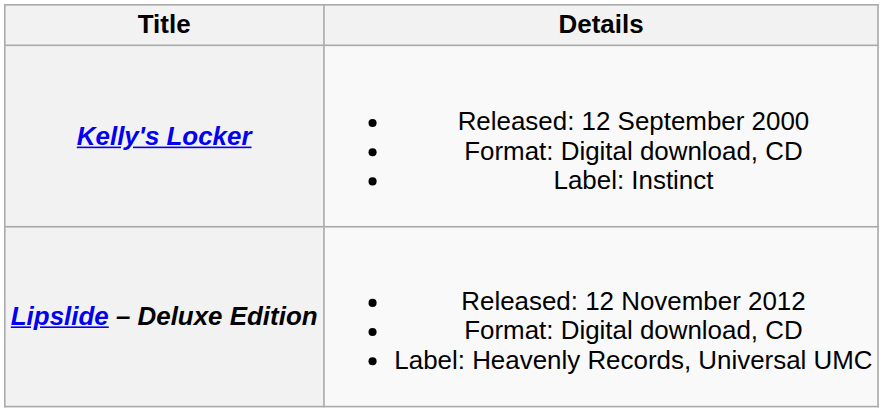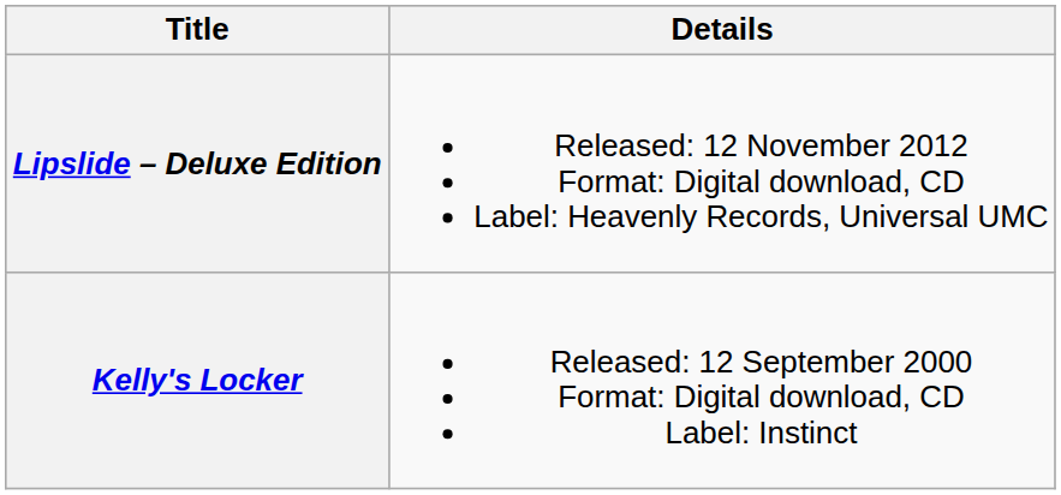 <table class="wikitable plainrowheaders" style="text-align:center;">
 <tr>
 <th scope="col">Title</th>
 <th scope="col">Details</th>
 </tr>
 <tr>
+<th scope="row"><em><a href='#'>Lipslide</a> – Deluxe Edition</em></th>
+<td><br><ul><li>Released: 12 November 2012</li><li>Format: Digital download, CD</li><li>Label: Heavenly Records, Universal UMC</li></ul></td>
+</tr>
+<tr>
 <th scope="row"><em><a href='#'>Kelly's Locker</a></em></th>
 <td><br><ul><li>Released: 12 September 2000</li><li>Format: Digital download, CD</li><li>Label: Instinct</li></ul></td>
 </tr>
-<tr>
-<th scope="row"><em><a href='#'>Lipslide</a> – Deluxe Edition</em></th>
-<td><br><ul><li>Released: 12 November 2012</li><li>Format: Digital download, CD</li><li>Label: Heavenly Records, Universal UMC</li></ul></td>
-</tr>
 </table>
